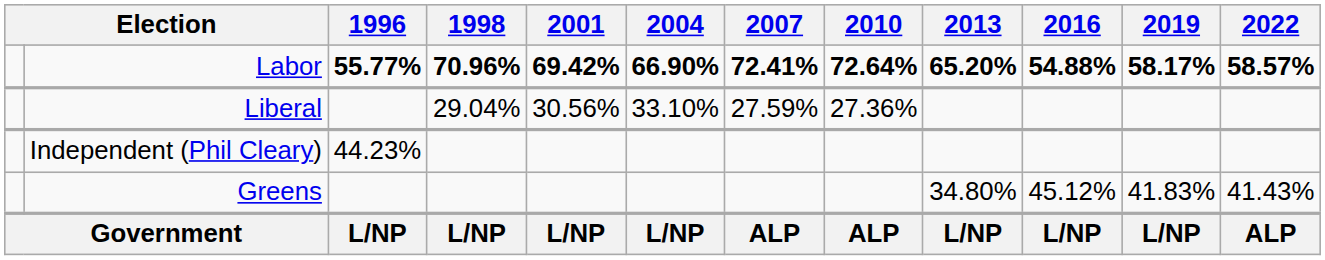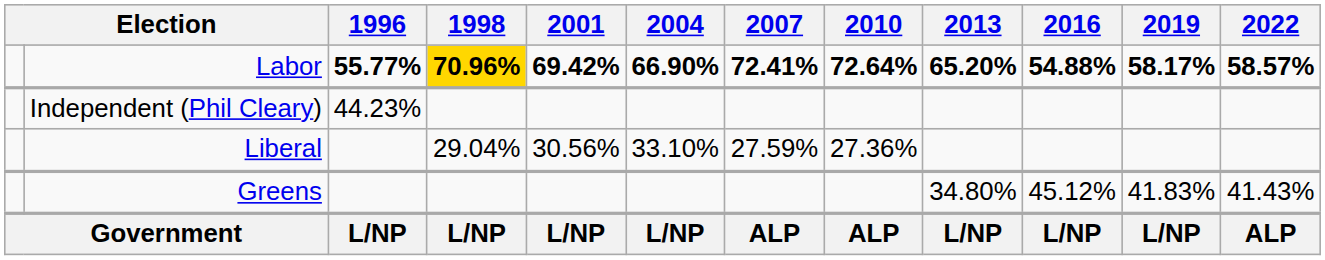 <table class="wikitable">
 <tr>
 <th colspan="2">Election</th>
 <th><a href='#'>1996</a></th>
 <th><a href='#'>1998</a></th>
 <th><a href='#'>2001</a></th>
 <th><a href='#'>2004</a></th>
 <th><a href='#'>2007</a></th>
 <th><a href='#'>2010</a></th>
 <th><a href='#'>2013</a></th>
 <th><a href='#'>2016</a></th>
 <th><a href='#'>2019</a></th>
 <th><a href='#'>2022</a></th>
 </tr>
 <tr align="right" style="border-bottom: 2px solid darkgray;">
 <td width="1pt" > </td>
 <td><a href='#'>Labor</a></td>
 <td><strong>55.77%</strong></td>
-<td><strong>70.96%</strong></td>
+<td style="background: gold;"><strong>70.96%</strong></td>
 <td><strong>69.42%</strong></td>
 <td><strong>66.90%</strong></td>
 <td><strong>72.41%</strong></td>
 <td><strong>72.64%</strong></td>
 <td><strong>65.20%</strong></td>
 <td><strong>54.88%</strong></td>
 <td><strong>58.17%</strong></td>
 <td><strong>58.57%</strong></td>
+</tr>
+<tr align="right">
+<td width="1pt" > </td>
+<td>Independent (<a href='#'>Phil Cleary</a>)</td>
+<td>44.23%</td>
+<td> </td>
+<td> </td>
+<td> </td>
+<td> </td>
+<td> </td>
+<td> </td>
+<td> </td>
+<td> </td>
+<td> </td>
 </tr>
 <tr align="right" style="border-bottom: 2px solid darkgray;">
 <td width="1pt" > </td>
 <td><a href='#'>Liberal</a></td>
 <td> </td>
 <td>29.04%</td>
 <td>30.56%</td>
 <td>33.10%</td>
 <td>27.59%</td>
 <td>27.36%</td>
-<td> </td>
-<td> </td>
-<td> </td>
-<td> </td>
-</tr>
-<tr align="right">
-<td width="1pt" > </td>
-<td>Independent (<a href='#'>Phil Cleary</a>)</td>
-<td>44.23%</td>
-<td> </td>
-<td> </td>
-<td> </td>
-<td> </td>
-<td> </td>
 <td> </td>
 <td> </td>
 <td> </td>
 <td> </td>
 </tr>
 <tr align="right" style="border-bottom: 2px solid darkgray;">
 <td width="1pt" > </td>
 <td><a href='#'>Greens</a></td>
 <td> </td>
 <td> </td>
 <td> </td>
 <td> </td>
 <td> </td>
 <td> </td>
 <td>34.80%</td>
 <td>45.12%</td>
 <td>41.83%</td>
 <td>41.43%</td>
 </tr>
 <tr align="right">
 <th colspan="2">Government</th>
 <th>L/NP</th>
 <th>L/NP</th>
 <th>L/NP</th>
 <th>L/NP</th>
 <th>ALP</th>
 <th>ALP</th>
 <th>L/NP</th>
 <th>L/NP</th>
 <th>L/NP</th>
 <th>ALP</th>
 </tr>
 </table>
